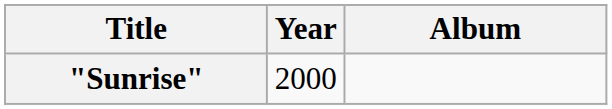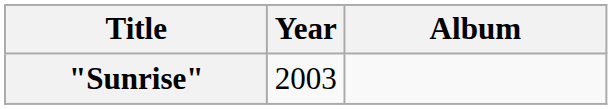 <table class="wikitable plainrowheaders" style="text-align:center;">
 <tr>
 <th scope="col" style="width:8em;">Title</th>
 <th scope="col" style="width:1em;">Year</th>
 <th scope="col" style="width:8em;">Album</th>
 </tr>
 <tr>
 <th scope="row">"Sunrise"</th>
-<td>2000</td>
+<td>2003</td>
 <td></td>
 </tr>
 </table>
